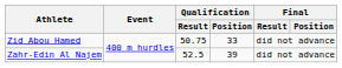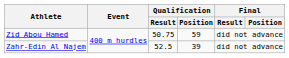 <table class=wikitable style="font-size:90%">
 <tr>
 <th rowspan="2">Athlete</th>
 <th rowspan="2">Event</th>
 <th colspan="2">Qualification</th>
 <th colspan="2">Final</th>
 </tr>
 <tr style="font-size:95%">
 <th>Result</th>
 <th>Position</th>
 <th>Result</th>
 <th>Position</th>
 </tr>
 <tr align=center>
 <td align=left><a href='#'>Zid Abou Hamed</a></td>
 <td align=left rowspan=2><a href='#'>400 m hurdles</a></td>
 <td>50.75</td>
-<td>33</td>
+<td>59</td>
 <td colspan=2>did not advance</td>
 </tr>
 <tr align=center>
 <td align=left><a href='#'>Zahr-Edin Al Najem</a></td>
 <td>52.5</td>
 <td>39</td>
 <td colspan=2>did not advance</td>
 </tr>
 </table>
